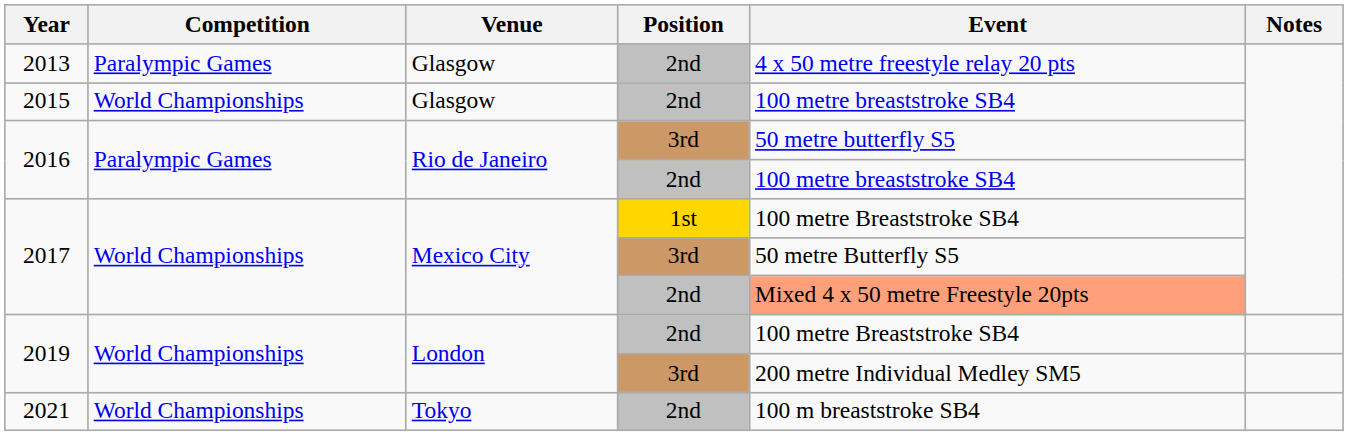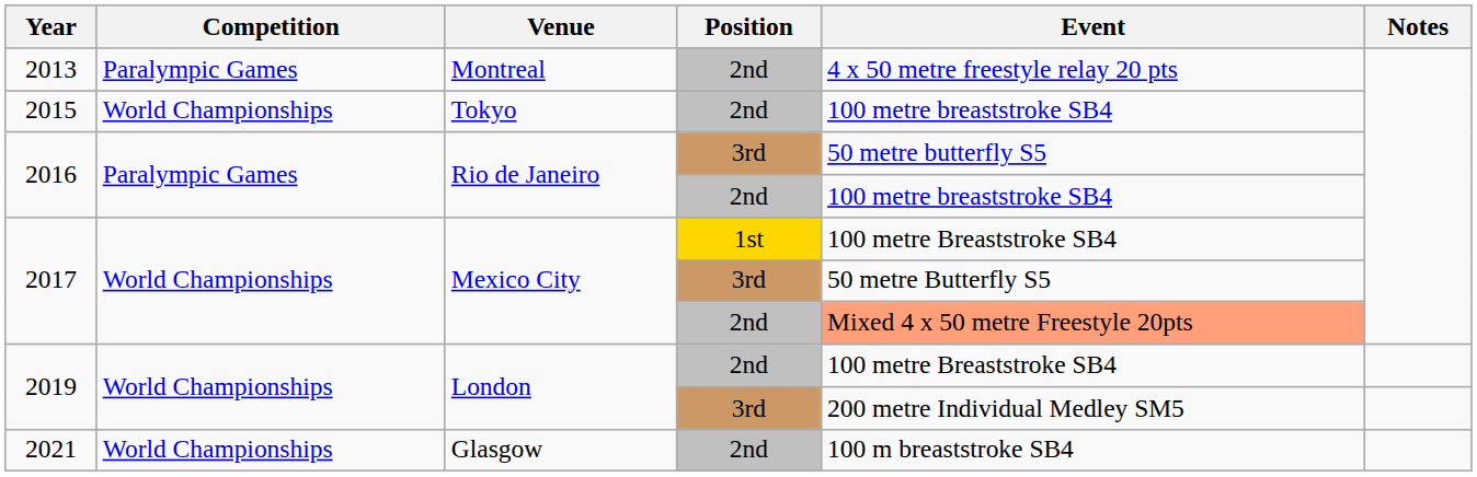 <table class="wikitable" width=65% style="font-size:90%; text-align:center;">
 <tr>
 <th>Year</th>
 <th>Competition</th>
 <th>Venue</th>
 <th>Position</th>
 <th>Event</th>
 <th>Notes</th>
 </tr>
 <tr>
 <td>2013</td>
 <td align=left><a href='#'>Paralympic Games</a></td>
-<td align=left> Glasgow</td>
+<td align=left> <a href='#'>Montreal</a></td>
 <td style="background: silver;">2nd</td>
 <td align=left><a href='#'>4 x 50 metre freestyle relay 20 pts</a></td>
 <td rowspan="7"></td>
 </tr>
 <tr>
 <td>2015</td>
 <td align=left><a href='#'>World Championships</a></td>
-<td align=left> Glasgow</td>
+<td align=left> <a href='#'>Tokyo</a></td>
 <td style="background: silver;">2nd</td>
 <td align=left><a href='#'>100 metre breaststroke SB4</a></td>
 </tr>
 <tr>
 <td rowspan="2">2016</td>
 <td align=left rowspan="2"><a href='#'>Paralympic Games</a></td>
 <td align=left rowspan="2"> <a href='#'>Rio de Janeiro</a></td>
 <td style="background: #cc9966;">3rd</td>
 <td align=left><a href='#'>50 metre butterfly S5</a></td>
 </tr>
 <tr>
 <td style="background: silver;">2nd</td>
 <td align=left><a href='#'>100 metre breaststroke SB4</a></td>
 </tr>
 <tr>
 <td rowspan="3">2017</td>
 <td align=left rowspan="3"><a href='#'>World Championships</a></td>
 <td align=left rowspan="3"> <a href='#'>Mexico City</a></td>
 <td style="background: gold;">1st</td>
 <td align=left>100 metre Breaststroke SB4</td>
 </tr>
 <tr>
 <td style="background: #cc9966;">3rd</td>
 <td align=left>50 metre Butterfly S5</td>
 </tr>
 <tr>
 <td style="background: silver;">2nd</td>
 <td align=left style="background: lightsalmon;">Mixed 4 x 50 metre Freestyle 20pts</td>
 </tr>
 <tr>
 <td rowspan="2">2019</td>
 <td align=left rowspan="2"><a href='#'>World Championships</a></td>
 <td align=left rowspan="2"> <a href='#'>London</a></td>
 <td style="background: silver;">2nd</td>
 <td align=left>100 metre Breaststroke SB4</td>
 <td></td>
 </tr>
 <tr>
 <td style="background: #cc9966;">3rd</td>
 <td align=left>200 metre Individual Medley SM5</td>
 <td></td>
 </tr>
 <tr>
 <td>2021</td>
 <td align=left><a href='#'>World Championships</a></td>
-<td align=left> <a href='#'>Tokyo</a></td>
+<td align=left> Glasgow</td>
 <td bgcolor=silver>2nd</td>
 <td align=left>100 m breaststroke SB4</td>
 </tr>
 </table>
